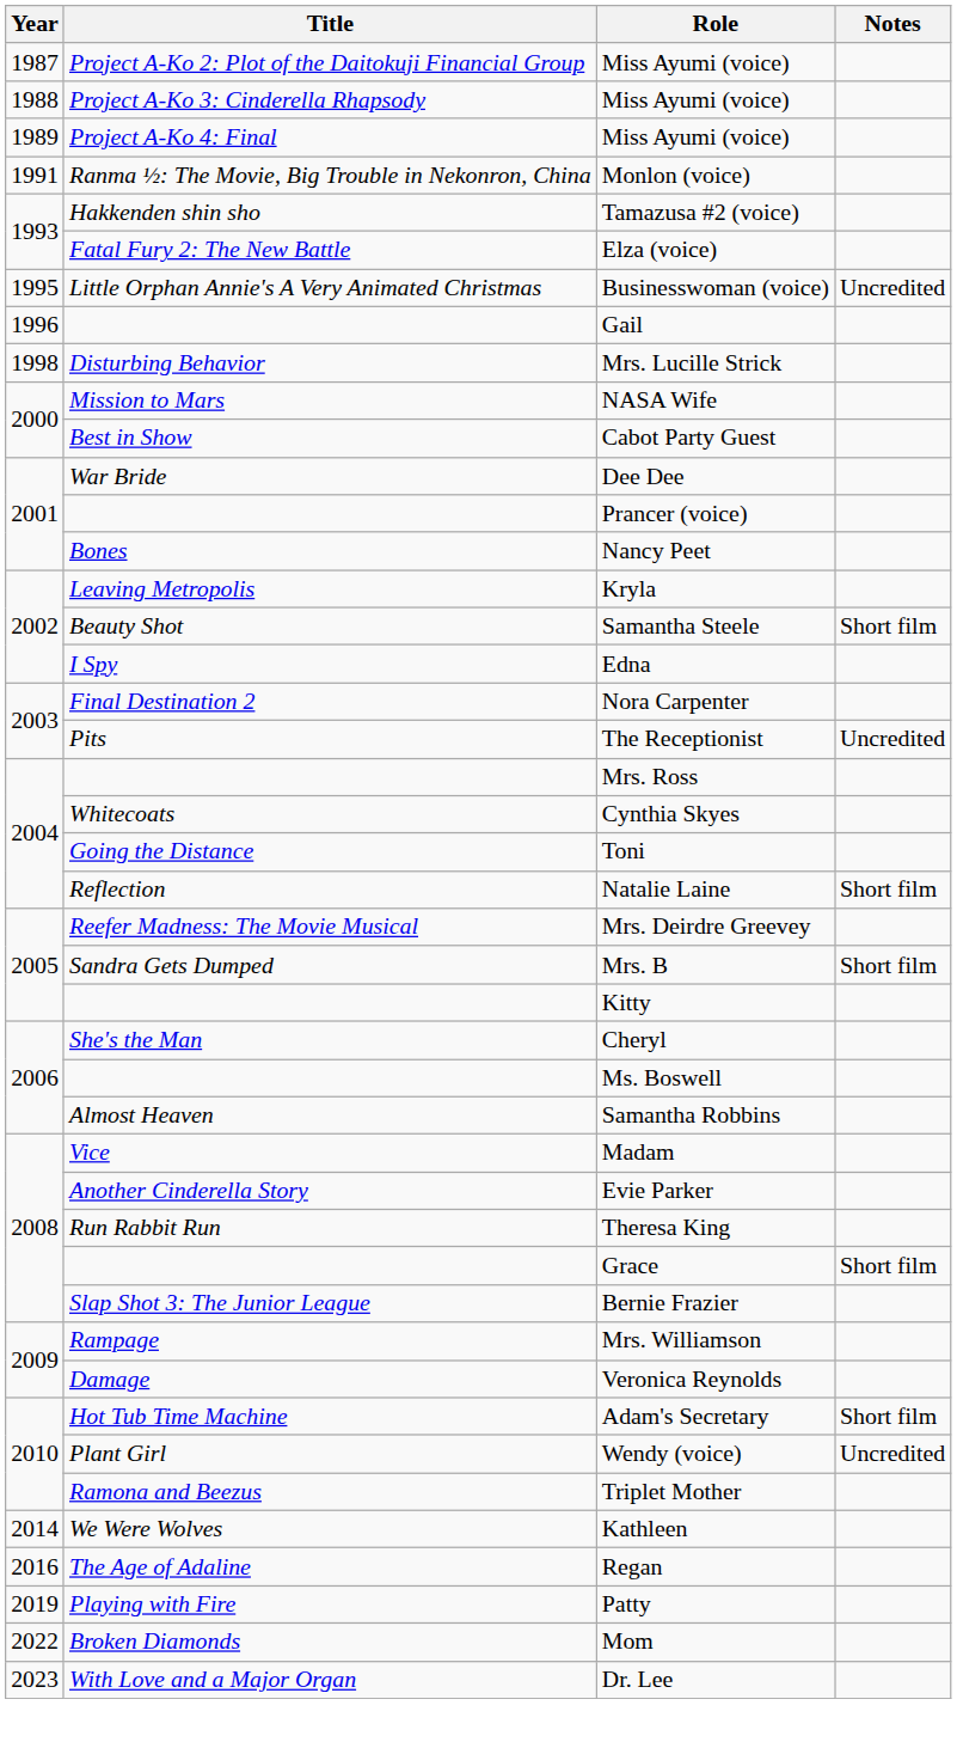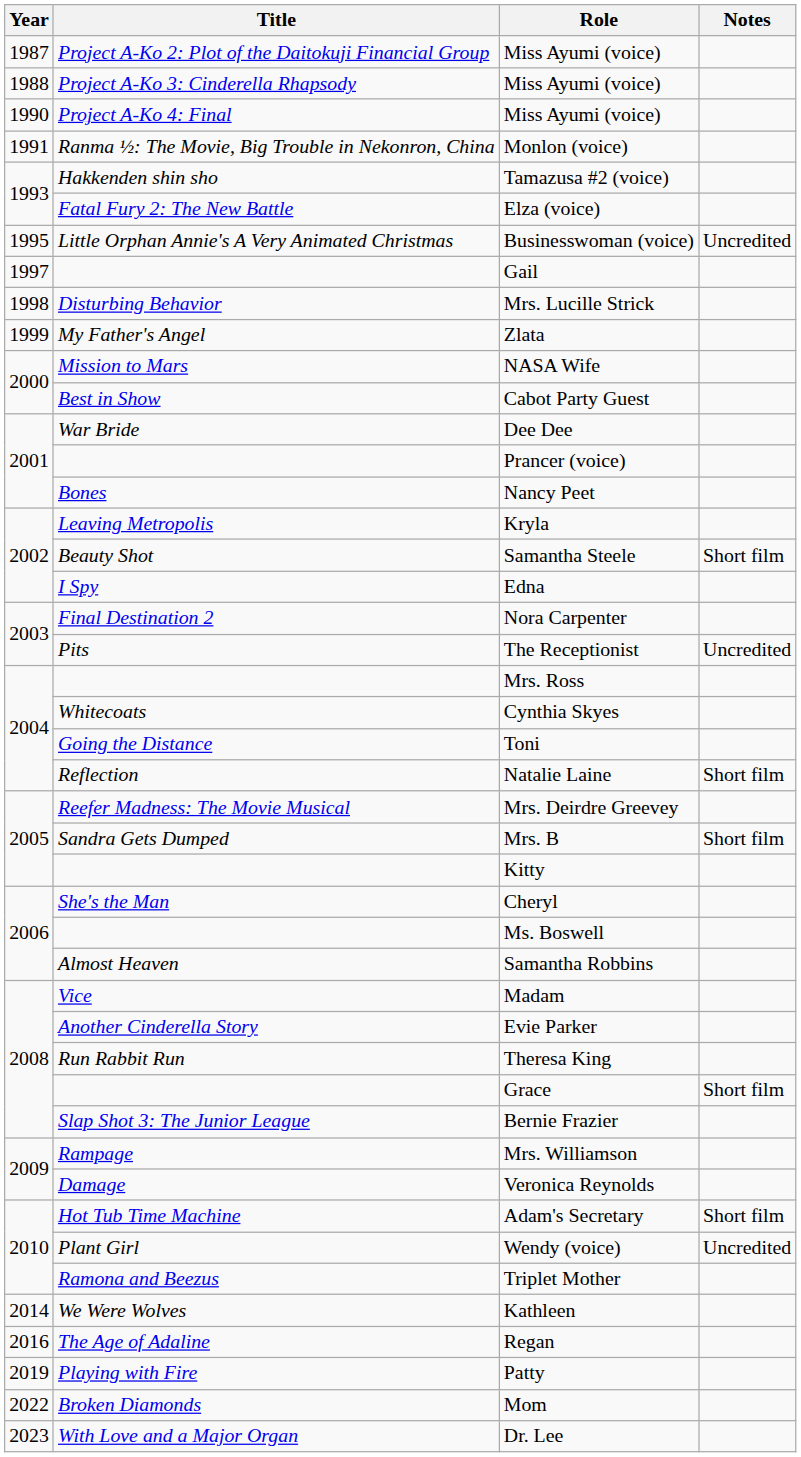 <table class="wikitable sortable">
 <tr>
 <th>Year</th>
 <th>Title</th>
 <th>Role</th>
 <th class="unsortable">Notes</th>
 </tr>
 <tr>
 <td>1987</td>
 <td><em><a href='#'>Project A-Ko 2: Plot of the Daitokuji Financial Group</a></em></td>
 <td>Miss Ayumi (voice)</td>
 <td></td>
 </tr>
 <tr>
 <td>1988</td>
 <td><em><a href='#'>Project A-Ko 3: Cinderella Rhapsody</a></em></td>
 <td>Miss Ayumi (voice)</td>
 <td></td>
 </tr>
 <tr>
-<td>1989</td>
+<td>1990</td>
 <td><em><a href='#'>Project A-Ko 4: Final</a></em></td>
 <td>Miss Ayumi (voice)</td>
 <td></td>
 </tr>
 <tr>
 <td>1991</td>
 <td><em>Ranma ½: The Movie, Big Trouble in Nekonron, China</em></td>
 <td>Monlon (voice)</td>
 <td></td>
 </tr>
 <tr>
 <td rowspan="2">1993</td>
 <td><em>Hakkenden shin sho</em></td>
 <td>Tamazusa #2 (voice)</td>
 <td></td>
 </tr>
 <tr>
 <td><em><a href='#'>Fatal Fury 2: The New Battle</a></em></td>
 <td>Elza (voice)</td>
 <td></td>
 </tr>
 <tr>
 <td>1995</td>
 <td><em>Little Orphan Annie's A Very Animated Christmas</em></td>
 <td>Businesswoman (voice)</td>
 <td>Uncredited</td>
 </tr>
 <tr>
-<td>1996</td>
+<td>1997</td>
 <td><em></em></td>
 <td>Gail</td>
 <td></td>
 </tr>
 <tr>
 <td>1998</td>
 <td><em><a href='#'>Disturbing Behavior</a></em></td>
 <td>Mrs. Lucille Strick</td>
+<td></td>
+</tr>
+<tr>
+<td>1999</td>
+<td><em>My Father's Angel</em></td>
+<td>Zlata</td>
 <td></td>
 </tr>
 <tr>
 <td rowspan="2">2000</td>
 <td><em><a href='#'>Mission to Mars</a></em></td>
 <td>NASA Wife</td>
 <td></td>
 </tr>
 <tr>
 <td><em><a href='#'>Best in Show</a></em></td>
 <td>Cabot Party Guest</td>
 <td></td>
 </tr>
 <tr>
 <td rowspan="3">2001</td>
 <td><em>War Bride</em></td>
 <td>Dee Dee</td>
 <td></td>
 </tr>
 <tr>
 <td><em></em></td>
 <td>Prancer (voice)</td>
 <td></td>
 </tr>
 <tr>
 <td><em><a href='#'>Bones</a></em></td>
 <td>Nancy Peet</td>
 <td></td>
 </tr>
 <tr>
 <td rowspan="3">2002</td>
 <td><em><a href='#'>Leaving Metropolis</a></em></td>
 <td>Kryla</td>
 <td></td>
 </tr>
 <tr>
 <td><em>Beauty Shot</em></td>
 <td>Samantha Steele</td>
 <td>Short film</td>
 </tr>
 <tr>
 <td><em><a href='#'>I Spy</a></em></td>
 <td>Edna</td>
 <td></td>
 </tr>
 <tr>
 <td rowspan="2">2003</td>
 <td><em><a href='#'>Final Destination 2</a></em></td>
 <td>Nora Carpenter</td>
 <td></td>
 </tr>
 <tr>
 <td><em>Pits</em></td>
 <td>The Receptionist</td>
 <td>Uncredited</td>
 </tr>
 <tr>
 <td rowspan="4">2004</td>
 <td><em></em></td>
 <td>Mrs. Ross</td>
 <td></td>
 </tr>
 <tr>
 <td><em>Whitecoats</em></td>
 <td>Cynthia Skyes</td>
 <td></td>
 </tr>
 <tr>
 <td><em><a href='#'>Going the Distance</a></em></td>
 <td>Toni</td>
 <td></td>
 </tr>
 <tr>
 <td><em>Reflection</em></td>
 <td>Natalie Laine</td>
 <td>Short film</td>
 </tr>
 <tr>
 <td rowspan="3">2005</td>
 <td><em><a href='#'>Reefer Madness: The Movie Musical</a></em></td>
 <td>Mrs. Deirdre Greevey</td>
 <td></td>
 </tr>
 <tr>
 <td><em>Sandra Gets Dumped</em></td>
 <td>Mrs. B</td>
 <td>Short film</td>
 </tr>
 <tr>
 <td><em></em></td>
 <td>Kitty</td>
 <td></td>
 </tr>
 <tr>
 <td rowspan="3">2006</td>
 <td><em><a href='#'>She's the Man</a></em></td>
 <td>Cheryl</td>
 <td></td>
 </tr>
 <tr>
 <td><em></em></td>
 <td>Ms. Boswell</td>
 <td></td>
 </tr>
 <tr>
 <td><em>Almost Heaven</em></td>
 <td>Samantha Robbins</td>
 <td></td>
 </tr>
 <tr>
 <td rowspan="5">2008</td>
 <td><em><a href='#'>Vice</a></em></td>
 <td>Madam</td>
 <td></td>
 </tr>
 <tr>
 <td><em><a href='#'>Another Cinderella Story</a></em></td>
 <td>Evie Parker</td>
 <td></td>
 </tr>
 <tr>
 <td><em>Run Rabbit Run</em></td>
 <td>Theresa King</td>
 <td></td>
 </tr>
 <tr>
 <td><em></em></td>
 <td>Grace</td>
 <td>Short film</td>
 </tr>
 <tr>
 <td><em><a href='#'>Slap Shot 3: The Junior League</a></em></td>
 <td>Bernie Frazier</td>
 <td></td>
 </tr>
 <tr>
 <td rowspan="2">2009</td>
 <td><em><a href='#'>Rampage</a></em></td>
 <td>Mrs. Williamson</td>
 <td></td>
 </tr>
 <tr>
 <td><em><a href='#'>Damage</a></em></td>
 <td>Veronica Reynolds</td>
 <td></td>
 </tr>
 <tr>
 <td rowspan="3">2010</td>
 <td><em><a href='#'>Hot Tub Time Machine</a></em></td>
 <td>Adam's Secretary</td>
 <td>Short film</td>
 </tr>
 <tr>
 <td><em>Plant Girl</em></td>
 <td>Wendy (voice)</td>
 <td>Uncredited</td>
 </tr>
 <tr>
 <td><em><a href='#'>Ramona and Beezus</a></em></td>
 <td>Triplet Mother</td>
 <td></td>
 </tr>
 <tr>
 <td>2014</td>
 <td><em>We Were Wolves</em></td>
 <td>Kathleen</td>
 <td></td>
 </tr>
 <tr>
 <td>2016</td>
 <td data-sort-value="Age of Adaline, The"><em><a href='#'>The Age of Adaline</a></em></td>
 <td>Regan</td>
 <td></td>
 </tr>
 <tr>
 <td>2019</td>
 <td><em><a href='#'>Playing with Fire</a></em></td>
 <td>Patty</td>
 <td></td>
 </tr>
 <tr>
 <td>2022</td>
 <td><em><a href='#'>Broken Diamonds</a></em></td>
 <td>Mom</td>
 <td></td>
 </tr>
 <tr>
 <td>2023</td>
 <td><em><a href='#'>With Love and a Major Organ</a></em></td>
 <td>Dr. Lee</td>
 <td></td>
 </tr>
 </table>
